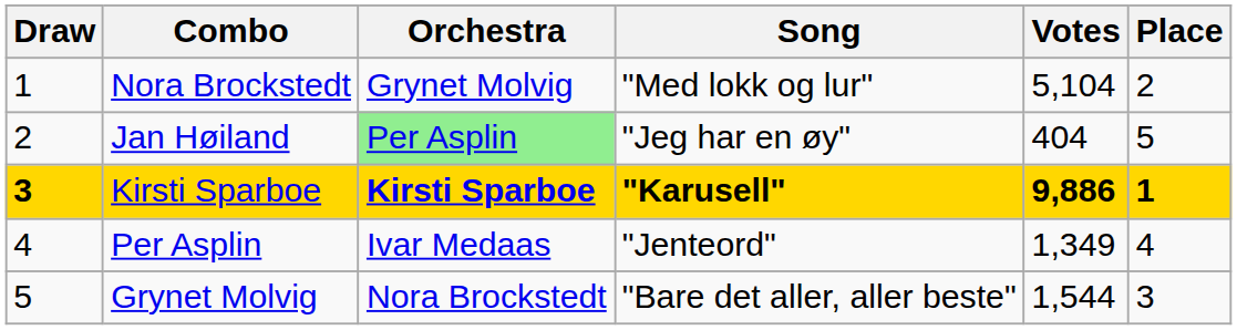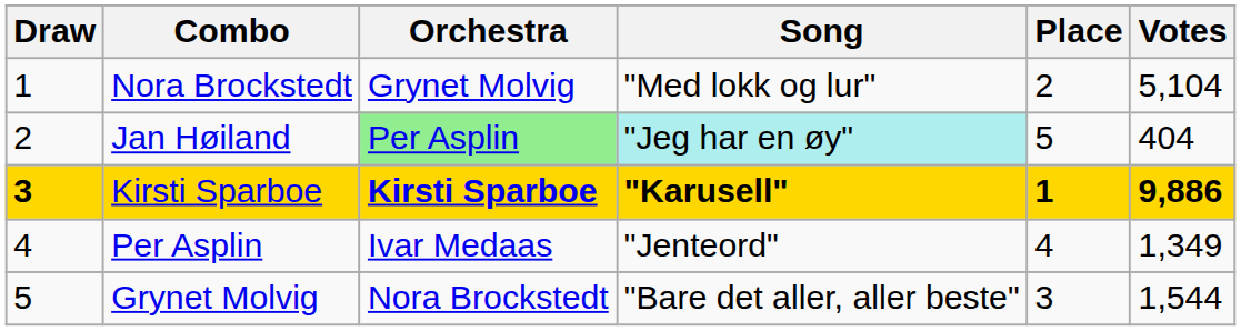 <table class="sortable wikitable" style="margin: 1em auto 1em auto">
 <tr>
 <th>Draw</th>
 <th>Combo</th>
 <th>Orchestra</th>
 <th>Song</th>
+<th>Place</th>
 <th>Votes</th>
-<th>Place</th>
 </tr>
 <tr>
 <td>1</td>
 <td><a href='#'>Nora Brockstedt</a></td>
 <td><a href='#'>Grynet Molvig</a></td>
 <td>"Med lokk og lur"</td>
+<td>2</td>
 <td>5,104</td>
-<td>2</td>
 </tr>
 <tr>
 <td>2</td>
 <td><a href='#'>Jan Høiland</a></td>
 <td style="background: lightgreen;"><a href='#'>Per Asplin</a></td>
-<td>"Jeg har en øy"</td>
+<td style="background: paleturquoise;">"Jeg har en øy"</td>
+<td>5</td>
 <td>404</td>
-<td>5</td>
 </tr>
 <tr bgcolor="#FFD700">
 <td><strong>3</strong></td>
 <td><a href='#'>Kirsti Sparboe</a></td>
 <td><strong><a href='#'>Kirsti Sparboe</a></strong></td>
 <td><strong>"Karusell"</strong></td>
+<td><strong>1</strong></td>
 <td><strong>9,886</strong></td>
-<td><strong>1</strong></td>
 </tr>
 <tr>
 <td>4</td>
 <td><a href='#'>Per Asplin</a></td>
 <td><a href='#'>Ivar Medaas</a></td>
 <td>"Jenteord"</td>
+<td>4</td>
 <td>1,349</td>
-<td>4</td>
 </tr>
 <tr>
 <td>5</td>
 <td><a href='#'>Grynet Molvig</a></td>
 <td><a href='#'>Nora Brockstedt</a></td>
 <td>"Bare det aller, aller beste"</td>
+<td>3</td>
 <td>1,544</td>
-<td>3</td>
 </tr>
 </table>
